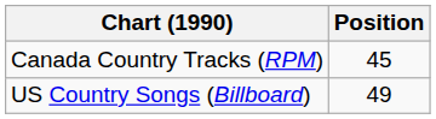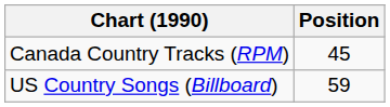 <table class="wikitable sortable">
 <tr>
 <th scope="col">Chart (1990)</th>
 <th scope="col">Position</th>
 </tr>
 <tr>
 <td>Canada Country Tracks (<em><a href='#'>RPM</a></em>)</td>
 <td align="center">45</td>
 </tr>
 <tr>
 <td>US <a href='#'>Country Songs</a> (<em><a href='#'>Billboard</a></em>)</td>
-<td align="center">49</td>
+<td align="center">59</td>
 </tr>
 </table>
